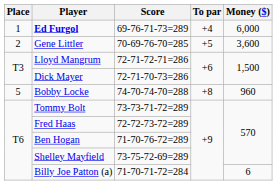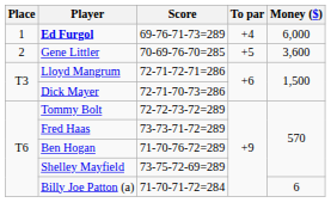 <table class=wikitable>
 <tr>
 <th>Place</th>
 <th>Player</th>
 <th>Score</th>
 <th>To par</th>
 <th>Money (<a href='#'>$</a>)</th>
 </tr>
 <tr>
 <td align=center>1</td>
 <td> <strong><a href='#'>Ed Furgol</a></strong></td>
 <td>69-76-71-73=289</td>
 <td align=center>+4</td>
 <td align=center>6,000</td>
 </tr>
 <tr>
 <td align=center>2</td>
 <td> <a href='#'>Gene Littler</a></td>
 <td>70-69-76-70=285</td>
 <td align=center>+5</td>
 <td align=center>3,600</td>
 </tr>
 <tr>
 <td rowspan=2 align=center>T3</td>
 <td> <a href='#'>Lloyd Mangrum</a></td>
 <td>72-71-72-71=286</td>
 <td rowspan=2 align=center>+6</td>
 <td rowspan=2 align=center>1,500</td>
 </tr>
 <tr>
 <td> <a href='#'>Dick Mayer</a></td>
 <td>72-71-70-73=286</td>
 </tr>
 <tr>
-<td align=center>5</td>
-<td> <a href='#'>Bobby Locke</a></td>
-<td>74-70-74-70=288</td>
-<td align=center>+8</td>
-<td align=center>960</td>
-</tr>
-<tr>
 <td rowspan=5 align=center>T6</td>
 <td> <a href='#'>Tommy Bolt</a></td>
-<td>73-73-71-72=289</td>
+<td>72-72-73-72=289</td>
 <td rowspan=5 align=center>+9</td>
 <td rowspan=4 align=center>570</td>
 </tr>
 <tr>
 <td> <a href='#'>Fred Haas</a></td>
-<td>72-72-73-72=289</td>
+<td>73-73-71-72=289</td>
 </tr>
 <tr>
 <td> <a href='#'>Ben Hogan</a></td>
 <td>71-70-76-72=289</td>
 </tr>
 <tr>
 <td> <a href='#'>Shelley Mayfield</a></td>
 <td>73-75-72-69=289</td>
 </tr>
 <tr>
 <td> <a href='#'>Billy Joe Patton</a> (a)</td>
 <td>71-70-71-72=284</td>
 <td align=center>6</td>
 </tr>
 </table>
